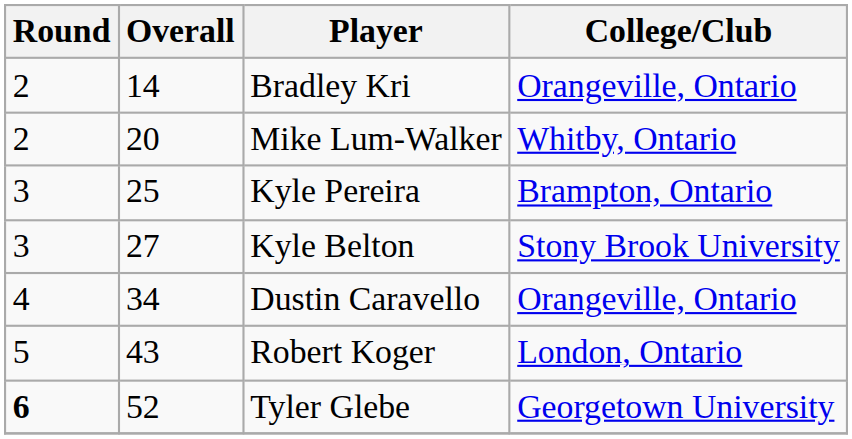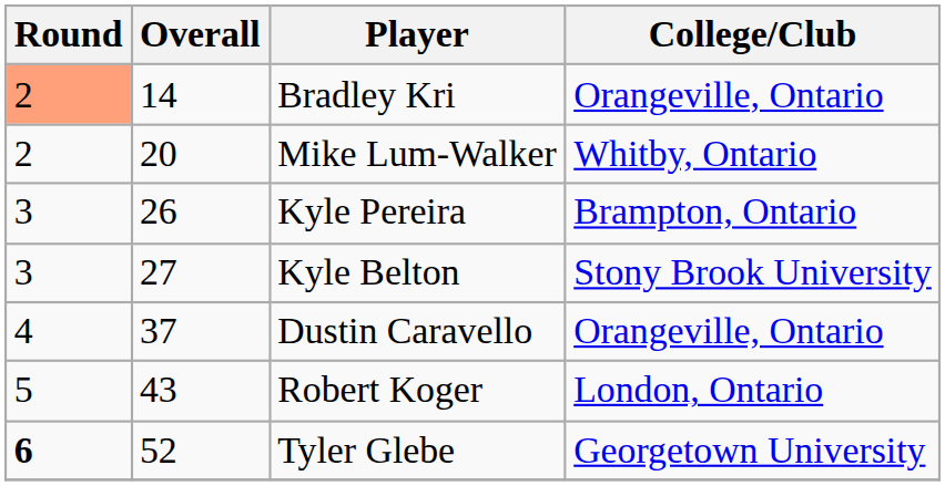 <table class="wikitable">
 <tr>
 <th>Round</th>
 <th>Overall</th>
 <th>Player</th>
 <th>College/Club</th>
 </tr>
 <tr>
-<td>2</td>
+<td style="background: lightsalmon;">2</td>
 <td>14</td>
 <td>Bradley Kri</td>
 <td><a href='#'>Orangeville, Ontario</a></td>
 </tr>
 <tr>
 <td>2</td>
 <td>20</td>
 <td>Mike Lum-Walker</td>
 <td><a href='#'>Whitby, Ontario</a></td>
 </tr>
 <tr>
 <td>3</td>
-<td>25</td>
+<td>26</td>
 <td>Kyle Pereira</td>
 <td><a href='#'>Brampton, Ontario</a></td>
 </tr>
 <tr>
 <td>3</td>
 <td>27</td>
 <td>Kyle Belton</td>
 <td><a href='#'>Stony Brook University</a></td>
 </tr>
 <tr>
 <td>4</td>
-<td>34</td>
+<td>37</td>
 <td>Dustin Caravello</td>
 <td><a href='#'>Orangeville, Ontario</a></td>
 </tr>
 <tr>
 <td>5</td>
 <td>43</td>
 <td>Robert Koger</td>
 <td><a href='#'>London, Ontario</a></td>
 </tr>
 <tr>
 <td><strong>6</strong></td>
 <td>52</td>
 <td>Tyler Glebe</td>
 <td><a href='#'>Georgetown University</a></td>
 </tr>
 <tr>
 </tr>
 </table>
